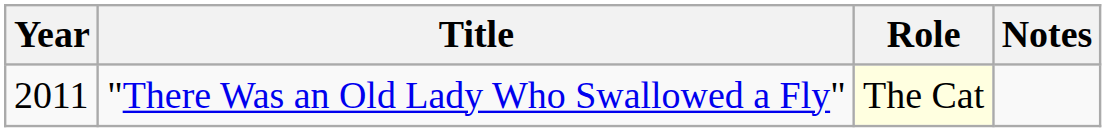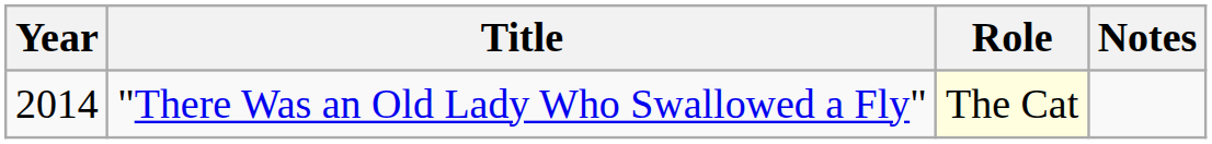 <table class="wikitable plainrowheaders sortable">
 <tr>
 <th scope="col">Year</th>
 <th scope="col">Title</th>
 <th scope="col">Role</th>
 <th class="unsortable">Notes</th>
 </tr>
 <tr>
-<td scope="row">2011</td>
+<td scope="row">2014</td>
 <td>"<a href='#'>There Was an Old Lady Who Swallowed a Fly</a>"</td>
 <td style="background: lightyellow;">The Cat</td>
 <td></td>
 </tr>
 </table>
